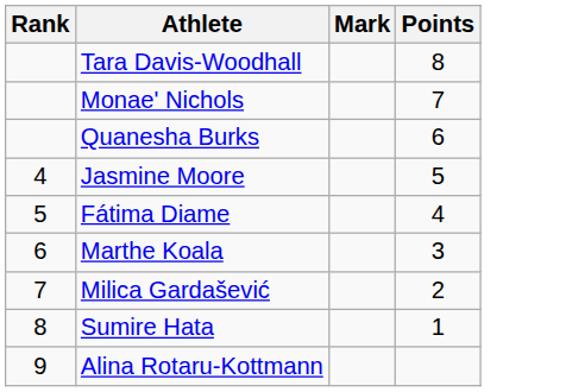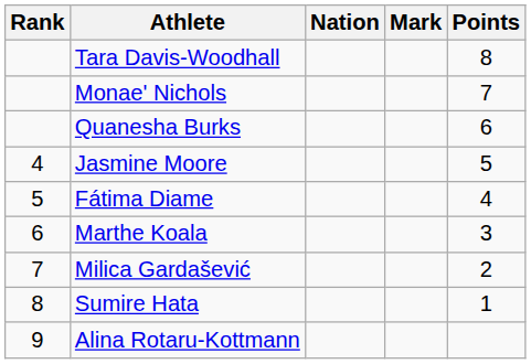 <table class="wikitable">
 <tr>
 <th scope="col">Rank</th>
 <th scope="col">Athlete</th>
+<th scope="col">Nation</th>
 <th scope="col">Mark</th>
 <th scope="col">Points</th>
 </tr>
 <tr>
 <td align=center></td>
 <td><a href='#'>Tara Davis-Woodhall</a></td>
+<td></td>
 <td> </td>
 <td align=center>8</td>
 </tr>
 <tr>
 <td align=center></td>
 <td><a href='#'>Monae' Nichols</a></td>
+<td></td>
 <td> </td>
 <td align=center>7</td>
 </tr>
 <tr>
 <td align=center></td>
 <td><a href='#'>Quanesha Burks</a></td>
+<td></td>
 <td> </td>
 <td align=center>6</td>
 </tr>
 <tr>
 <td align=center>4</td>
 <td><a href='#'>Jasmine Moore</a></td>
+<td></td>
 <td> </td>
 <td align=center>5</td>
 </tr>
 <tr>
 <td align=center>5</td>
 <td><a href='#'>Fátima Diame</a></td>
+<td></td>
 <td> </td>
 <td align=center>4</td>
 </tr>
 <tr>
 <td align=center>6</td>
 <td><a href='#'>Marthe Koala</a></td>
+<td></td>
 <td> </td>
 <td align=center>3</td>
 </tr>
 <tr>
 <td align=center>7</td>
 <td><a href='#'>Milica Gardašević</a></td>
+<td></td>
 <td> </td>
 <td align=center>2</td>
 </tr>
 <tr>
 <td align=center>8</td>
 <td><a href='#'>Sumire Hata</a></td>
+<td></td>
 <td> </td>
 <td align=center>1</td>
 </tr>
 <tr>
 <td align=center>9</td>
 <td><a href='#'>Alina Rotaru-Kottmann</a></td>
+<td></td>
 <td> </td>
 <td align=center></td>
 </tr>
 </table>
